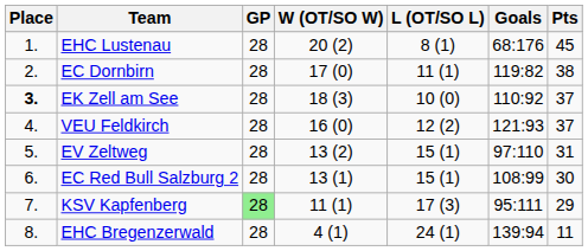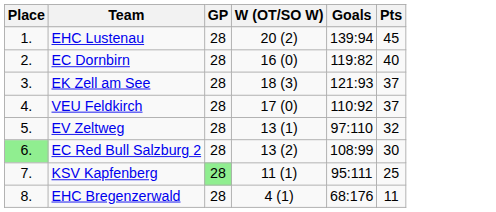 <table class="wikitable">
 <tr style="background-color:#c0c0c0;">
 <th>Place</th>
 <th>Team</th>
 <th>GP</th>
 <th>W (OT/SO W)</th>
-<th>L (OT/SO L)</th>
 <th>Goals</th>
 <th>Pts</th>
 </tr>
 <tr>
 <td align="center">1.</td>
 <td><a href='#'>EHC Lustenau</a></td>
 <td align="center">28</td>
 <td align="center">20 (2)</td>
-<td align="center">8 (1)</td>
-<td align="center">68:176</td>
+<td align="center">139:94</td>
 <td align="center">45</td>
 </tr>
 <tr>
 <td align="center">2.</td>
 <td><a href='#'>EC Dornbirn</a></td>
 <td align="center">28</td>
-<td align="center">17 (0)</td>
-<td align="center">11 (1)</td>
+<td align="center">16 (0)</td>
 <td align="center">119:82</td>
-<td align="center">38</td>
+<td align="center">40</td>
 </tr>
 <tr>
-<td align="center"><strong>3.</strong></td>
+<td align="center">3.</td>
 <td><a href='#'>EK Zell am See</a></td>
 <td align="center">28</td>
 <td align="center">18 (3)</td>
-<td align="center">10 (0)</td>
-<td align="center">110:92</td>
+<td align="center">121:93</td>
 <td align="center">37</td>
 </tr>
 <tr>
 <td align="center">4.</td>
 <td><a href='#'>VEU Feldkirch</a></td>
 <td align="center">28</td>
-<td align="center">16 (0)</td>
-<td align="center">12 (2)</td>
-<td align="center">121:93</td>
+<td align="center">17 (0)</td>
+<td align="center">110:92</td>
 <td align="center">37</td>
 </tr>
 <tr>
 <td align="center">5.</td>
 <td><a href='#'>EV Zeltweg</a></td>
 <td align="center">28</td>
-<td align="center">13 (2)</td>
-<td align="center">15 (1)</td>
+<td align="center">13 (1)</td>
 <td align="center">97:110</td>
-<td align="center">31</td>
+<td align="center">32</td>
 </tr>
 <tr>
-<td align="center">6.</td>
+<td align="center" style="background: lightgreen;">6.</td>
 <td><a href='#'>EC Red Bull Salzburg 2</a></td>
 <td align="center">28</td>
-<td align="center">13 (1)</td>
-<td align="center">15 (1)</td>
+<td align="center">13 (2)</td>
 <td align="center">108:99</td>
 <td align="center">30</td>
 </tr>
 <tr>
 <td align="center">7.</td>
 <td><a href='#'>KSV Kapfenberg</a></td>
 <td align="center" style="background: lightgreen;">28</td>
 <td align="center">11 (1)</td>
-<td align="center">17 (3)</td>
 <td align="center">95:111</td>
-<td align="center">29</td>
+<td align="center">25</td>
 </tr>
 <tr>
 <td align="center">8.</td>
 <td><a href='#'>EHC Bregenzerwald</a></td>
 <td align="center">28</td>
 <td align="center">4 (1)</td>
-<td align="center">24 (1)</td>
-<td align="center">139:94</td>
+<td align="center">68:176</td>
 <td align="center">11</td>
 </tr>
 </table>
